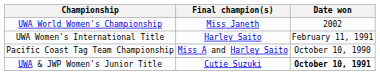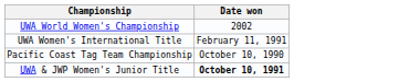 <table class="wikitable" style="text-align:center; background:#fcfdff; font-size:85%;">
 <tr>
 <th>Championship</th>
-<th>Final champion(s)</th>
 <th>Date won</th>
 </tr>
 <tr>
 <td><a href='#'>UWA World Women's Championship</a></td>
-<td><a href='#'>Miss Janeth</a></td>
 <td>2002</td>
 </tr>
 <tr>
 <td>UWA Women's International Title</td>
-<td><a href='#'>Harley Saito</a></td>
 <td>February 11, 1991</td>
 </tr>
 <tr>
 <td>Pacific Coast Tag Team Championship</td>
-<td><a href='#'> Miss A</a> and <a href='#'>Harley Saito</a></td>
 <td>October 10, 1990</td>
 </tr>
 <tr>
 <td><a href='#'> UWA</a> & JWP Women's Junior Title</td>
-<td><a href='#'>Cutie Suzuki</a></td>
 <td><strong>October 10, 1991</strong></td>
 </tr>
 </table>
